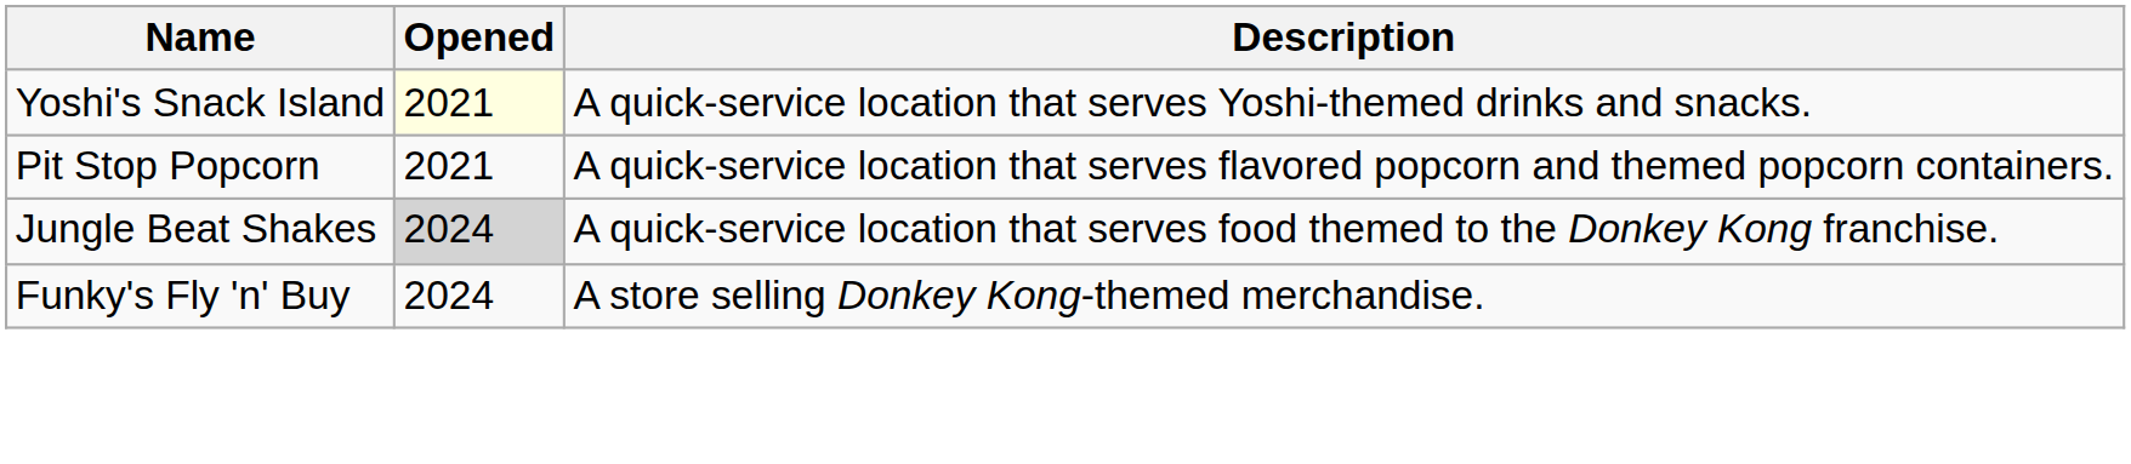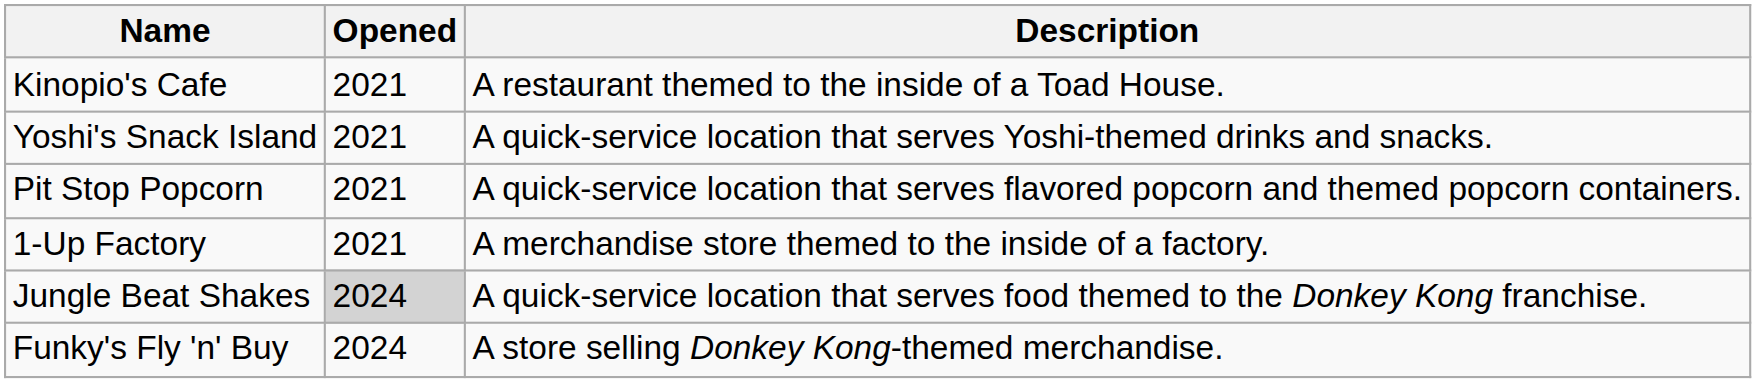 <table class="wikitable">
 <tr>
 <th>Name</th>
 <th>Opened</th>
 <th>Description</th>
 </tr>
 <tr>
+<td>Kinopio's Cafe</td>
+<td>2021</td>
+<td>A restaurant themed to the inside of a Toad House.</td>
+</tr>
+<tr>
 <td>Yoshi's Snack Island</td>
-<td style="background: lightyellow;">2021</td>
+<td>2021</td>
 <td>A quick-service location that serves Yoshi-themed drinks and snacks.</td>
 </tr>
 <tr>
 <td>Pit Stop Popcorn</td>
 <td>2021</td>
 <td>A quick-service location that serves flavored popcorn and themed popcorn containers.</td>
+</tr>
+<tr>
+<td>1-Up Factory</td>
+<td>2021</td>
+<td>A merchandise store themed to the inside of a factory.</td>
 </tr>
 <tr>
 <td>Jungle Beat Shakes</td>
 <td style="background: lightgrey;">2024</td>
 <td>A quick-service location that serves food themed to the <em>Donkey Kong</em> franchise.</td>
 </tr>
 <tr>
 <td>Funky's Fly 'n' Buy</td>
 <td>2024</td>
 <td>A store selling <em>Donkey Kong</em>-themed merchandise.</td>
 </tr>
 </table>
